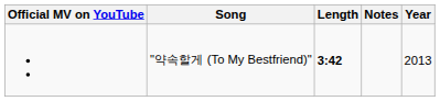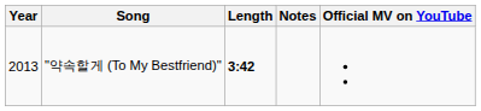 <table class="wikitable">
 <tr>
-<th>Official MV on <a href='#'>YouTube</a></th>
+<th>Year</th>
 <th>Song</th>
 <th>Length</th>
 <th>Notes</th>
-<th>Year</th>
+<th>Official MV on <a href='#'>YouTube</a></th>
 </tr>
 <tr>
-<td><br><ul><li></li><li></li></ul></td>
+<td rowspan="1">2013</td>
 <td>"약속할게 (To My Bestfriend)"</td>
 <td><strong>3:42</strong></td>
 <td></td>
-<td rowspan="1">2013</td>
+<td><br><ul><li></li><li></li></ul></td>
 </tr>
 </table>
